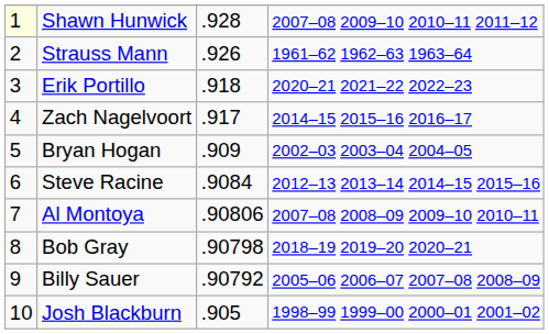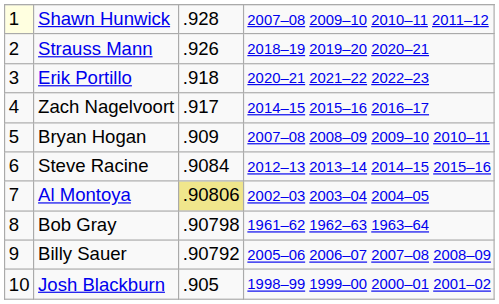 <table class="wikitable">
 <tr>
 </tr>
 <tr>
 <td style="background: lightyellow;">1</td>
 <td><a href='#'>Shawn Hunwick</a></td>
 <td>.928</td>
 <td style="font-size:80%;"><a href='#'>2007–08</a> <a href='#'>2009–10</a> <a href='#'>2010–11</a> <a href='#'>2011–12</a></td>
 </tr>
 <tr>
 <td>2</td>
 <td><a href='#'>Strauss Mann</a></td>
 <td>.926</td>
-<td style="font-size:80%;"><a href='#'>1961–62</a> <a href='#'>1962–63</a> <a href='#'>1963–64</a></td>
+<td style="font-size:80%;"><a href='#'>2018–19</a> <a href='#'>2019–20</a> <a href='#'>2020–21</a></td>
 </tr>
 <tr>
 <td>3</td>
 <td><a href='#'>Erik Portillo</a></td>
 <td>.918</td>
 <td style="font-size:80%;"><a href='#'>2020–21</a> <a href='#'>2021–22</a> <a href='#'>2022–23</a></td>
 </tr>
 <tr>
 <td>4</td>
 <td>Zach Nagelvoort</td>
 <td>.917</td>
 <td style="font-size:80%;"><a href='#'>2014–15</a> <a href='#'>2015–16</a> <a href='#'>2016–17</a></td>
 </tr>
 <tr>
 <td>5</td>
 <td>Bryan Hogan</td>
 <td>.909</td>
-<td style="font-size:80%;"><a href='#'>2002–03</a> <a href='#'>2003–04</a> <a href='#'>2004–05</a></td>
+<td style="font-size:80%;"><a href='#'>2007–08</a> <a href='#'>2008–09</a> <a href='#'>2009–10</a> <a href='#'>2010–11</a></td>
 </tr>
 <tr>
 <td>6</td>
 <td>Steve Racine</td>
 <td>.9084</td>
 <td style="font-size:80%;"><a href='#'>2012–13</a> <a href='#'>2013–14</a> <a href='#'>2014–15</a> <a href='#'>2015–16</a></td>
 </tr>
 <tr>
 <td>7</td>
 <td><a href='#'>Al Montoya</a></td>
-<td>.90806</td>
-<td style="font-size:80%;"><a href='#'>2007–08</a> <a href='#'>2008–09</a> <a href='#'>2009–10</a> <a href='#'>2010–11</a></td>
+<td style="background: khaki;">.90806</td>
+<td style="font-size:80%;"><a href='#'>2002–03</a> <a href='#'>2003–04</a> <a href='#'>2004–05</a></td>
 </tr>
 <tr>
 <td>8</td>
 <td>Bob Gray</td>
 <td>.90798</td>
-<td style="font-size:80%;"><a href='#'>2018–19</a> <a href='#'>2019–20</a> <a href='#'>2020–21</a></td>
+<td style="font-size:80%;"><a href='#'>1961–62</a> <a href='#'>1962–63</a> <a href='#'>1963–64</a></td>
 </tr>
 <tr>
 <td>9</td>
 <td>Billy Sauer</td>
 <td>.90792</td>
 <td style="font-size:80%;"><a href='#'>2005–06</a> <a href='#'>2006–07</a> <a href='#'>2007–08</a> <a href='#'>2008–09</a></td>
 </tr>
 <tr>
 <td>10</td>
 <td><a href='#'>Josh Blackburn</a></td>
 <td>.905</td>
 <td style="font-size:80%;"><a href='#'>1998–99</a> <a href='#'>1999–00</a> <a href='#'>2000–01</a> <a href='#'>2001–02</a></td>
 </tr>
 </table>
